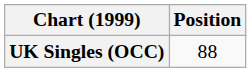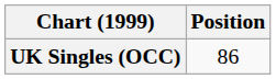 <table class="wikitable plainrowheaders" style="text-align:center">
 <tr>
 <th>Chart (1999)</th>
 <th>Position</th>
 </tr>
 <tr>
 <th scope="row">UK Singles (OCC)</th>
-<td>88</td>
+<td>86</td>
 </tr>
 </table>
